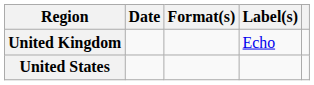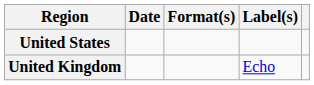 <table class="wikitable plainrowheaders">
 <tr>
 <th scope="col">Region</th>
 <th scope="col">Date</th>
 <th scope="col">Format(s)</th>
 <th scope="col">Label(s)</th>
 <th scope="col"></th>
 </tr>
 <tr>
+<th scope="row">United States</th>
+<td></td>
+<td></td>
+<td></td>
+<td></td>
+</tr>
+<tr>
 <th scope="row">United Kingdom</th>
 <td></td>
 <td></td>
 <td><a href='#'>Echo</a></td>
 <td></td>
 </tr>
-<tr>
-<th scope="row">United States</th>
-<td></td>
-<td></td>
-<td></td>
-<td></td>
-</tr>
 </table>
